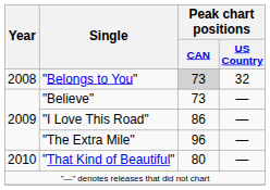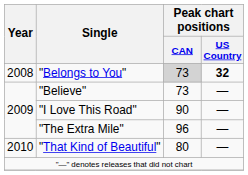 <table class="wikitable" style="text-align:center;">
 <tr>
 <th rowspan="2">Year</th>
 <th rowspan="2">Single</th>
 <th colspan="2">Peak chart<br>positions</th>
 </tr>
 <tr style="font-size:smaller;">
 <th width="45"><a href='#'>CAN</a></th>
 <th width="45"><a href='#'>US Country</a></th>
 </tr>
 <tr>
 <td>2008</td>
 <td align="left">"<a href='#'>Belongs to You</a>"</td>
 <td style="background: lightgrey;">73</td>
-<td>32</td>
+<td><strong>32</strong></td>
 </tr>
 <tr>
 <td rowspan="3">2009</td>
 <td align="left">"Believe"</td>
 <td>73</td>
 <td>—</td>
 </tr>
 <tr>
 <td align="left">"I Love This Road"</td>
-<td>86</td>
+<td>90</td>
 <td>—</td>
 </tr>
 <tr>
 <td align="left">"The Extra Mile"</td>
 <td>96</td>
 <td>—</td>
 </tr>
 <tr>
 <td>2010</td>
 <td align="left">"<a href='#'>That Kind of Beautiful</a>"</td>
 <td>80</td>
 <td>—</td>
 </tr>
 <tr>
 <td colspan="4" style="font-size:8pt">"—" denotes releases that did not chart</td>
 </tr>
 <tr>
 </tr>
 </table>
